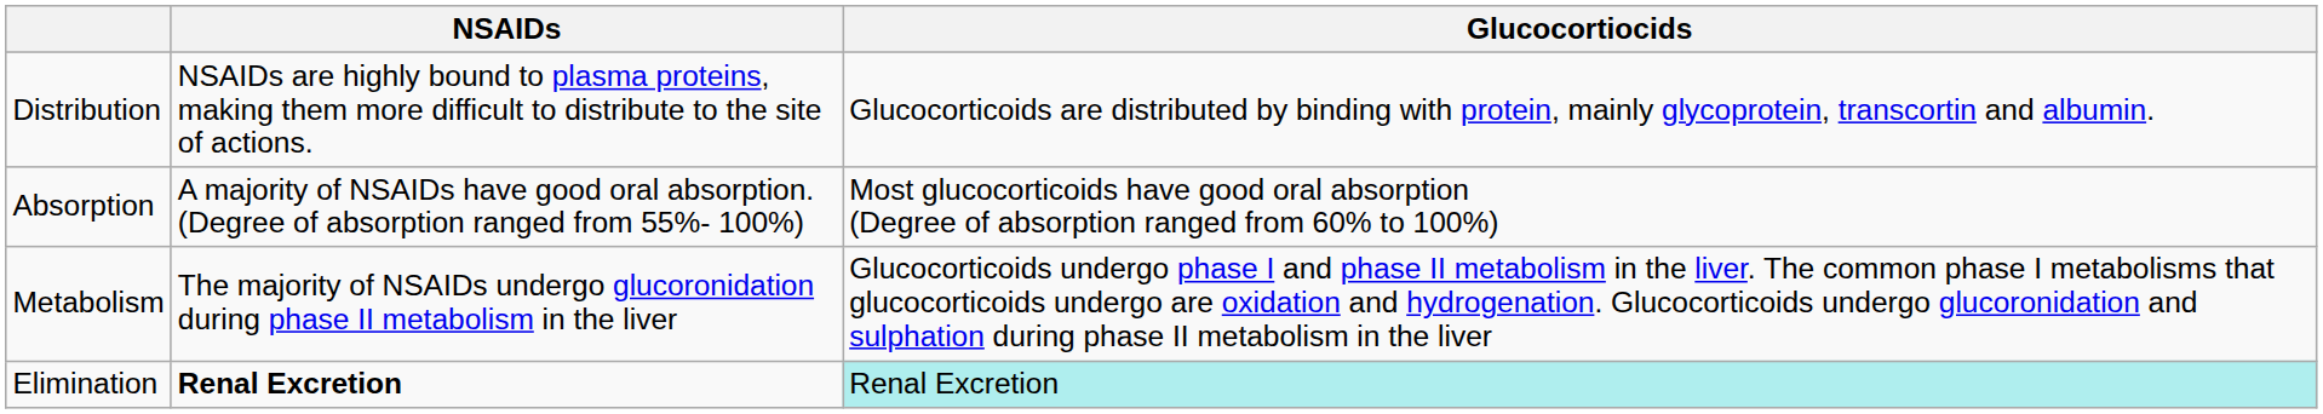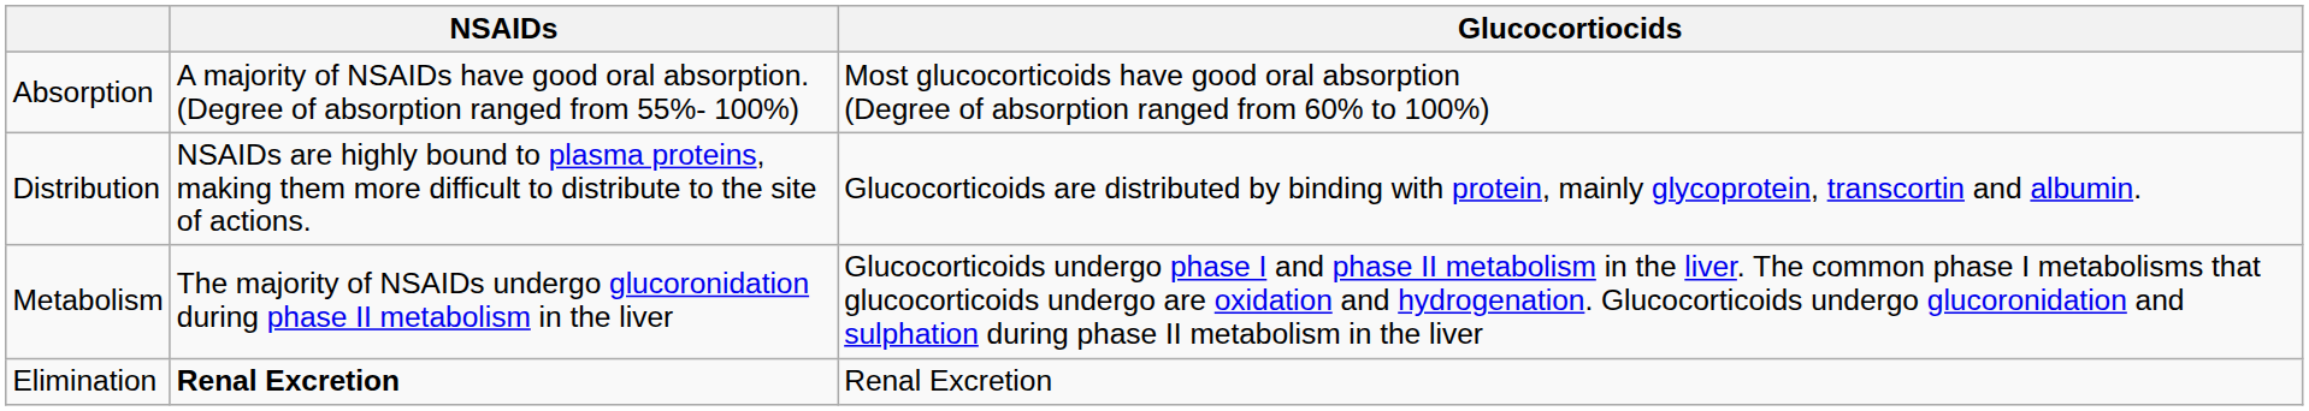 <table class="wikitable">
 <tr>
 <th></th>
 <th>NSAIDs</th>
 <th>Glucocortiocids</th>
 </tr>
 <tr>
+<td>Absorption</td>
+<td>A majority of NSAIDs have good oral absorption.<br>(Degree of absorption ranged from 55%- 100%)</td>
+<td>Most glucocorticoids have good oral absorption<br>(Degree of absorption ranged from 60% to 100%)</td>
+</tr>
+<tr>
 <td>Distribution</td>
 <td>NSAIDs are highly bound to <a href='#'>plasma proteins</a>, making them more difficult to distribute to the site of actions.</td>
 <td>Glucocorticoids are distributed by binding with <a href='#'>protein</a>, mainly <a href='#'>glycoprotein</a>, <a href='#'>transcortin</a> and <a href='#'>albumin</a>.</td>
-</tr>
-<tr>
-<td>Absorption</td>
-<td>A majority of NSAIDs have good oral absorption.<br>(Degree of absorption ranged from 55%- 100%)</td>
-<td>Most glucocorticoids have good oral absorption<br>(Degree of absorption ranged from 60% to 100%)</td>
 </tr>
 <tr>
 <td>Metabolism</td>
 <td>The majority of NSAIDs undergo <a href='#'>glucoronidation</a> during <a href='#'>phase II metabolism</a> in the liver</td>
 <td>Glucocorticoids undergo <a href='#'>phase I</a> and <a href='#'>phase II metabolism</a> in the <a href='#'>liver</a>. The common phase I metabolisms that glucocorticoids undergo are <a href='#'>oxidation</a> and <a href='#'>hydrogenation</a>. Glucocorticoids undergo <a href='#'>glucoronidation</a> and <a href='#'>sulphation</a> during phase II metabolism in the liver</td>
 </tr>
 <tr>
 <td>Elimination</td>
 <td><strong>Renal Excretion</strong></td>
-<td style="background: paleturquoise;">Renal Excretion</td>
+<td>Renal Excretion</td>
 </tr>
 </table>
